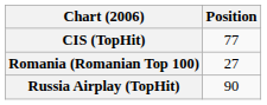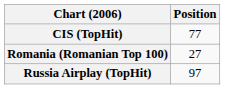 <table class="wikitable plainrowheaders" style="text-align:center">
 <tr>
 <th>Chart (2006)</th>
 <th>Position</th>
 </tr>
 <tr>
 <th scope="row">CIS (TopHit)</th>
 <td>77</td>
 </tr>
 <tr>
 <th scope="row">Romania (Romanian Top 100)</th>
 <td>27</td>
 </tr>
 <tr>
 <th scope="row">Russia Airplay (TopHit)</th>
-<td>90</td>
+<td>97</td>
 </tr>
 </table>
